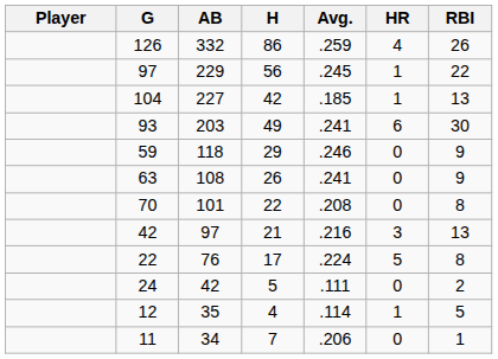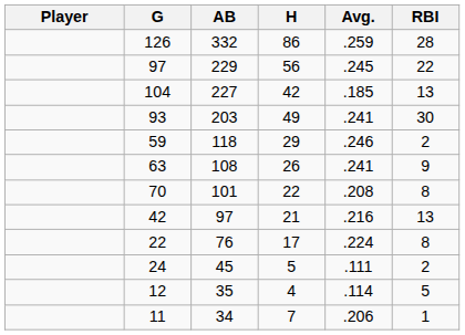 <table class="wikitable sortable">
 <tr>
 <th bgcolor="#DDDDFF" width="16%">Player</th>
 <th bgcolor="#DDDDFF" width="9%">G</th>
 <th bgcolor="#DDDDFF" width="9%">AB</th>
 <th bgcolor="#DDDDFF" width="9%">H</th>
 <th bgcolor="#DDDDFF" width="9%">Avg.</th>
-<th bgcolor="#DDDDFF" width="9%">HR</th>
 <th bgcolor="#DDDDFF" width="9%">RBI</th>
 </tr>
 <tr align="center">
 <td></td>
 <td>126</td>
 <td>332</td>
 <td>86</td>
 <td>.259</td>
-<td>4</td>
-<td>26</td>
+<td>28</td>
 </tr>
 <tr align="center">
 <td></td>
 <td>97</td>
 <td>229</td>
 <td>56</td>
 <td>.245</td>
-<td>1</td>
 <td>22</td>
 </tr>
 <tr align="center">
 <td></td>
 <td>104</td>
 <td>227</td>
 <td>42</td>
 <td>.185</td>
-<td>1</td>
 <td>13</td>
 </tr>
 <tr align="center">
 <td></td>
 <td>93</td>
 <td>203</td>
 <td>49</td>
 <td>.241</td>
-<td>6</td>
 <td>30</td>
 </tr>
 <tr align="center">
 <td></td>
 <td>59</td>
 <td>118</td>
 <td>29</td>
 <td>.246</td>
-<td>0</td>
-<td>9</td>
+<td>2</td>
 </tr>
 <tr align="center">
 <td></td>
 <td>63</td>
 <td>108</td>
 <td>26</td>
 <td>.241</td>
-<td>0</td>
 <td>9</td>
 </tr>
 <tr align="center">
 <td></td>
 <td>70</td>
 <td>101</td>
 <td>22</td>
 <td>.208</td>
-<td>0</td>
 <td>8</td>
 </tr>
 <tr align="center">
 <td></td>
 <td>42</td>
 <td>97</td>
 <td>21</td>
 <td>.216</td>
-<td>3</td>
 <td>13</td>
 </tr>
 <tr align="center">
 <td></td>
 <td>22</td>
 <td>76</td>
 <td>17</td>
 <td>.224</td>
-<td>5</td>
 <td>8</td>
 </tr>
 <tr align="center">
 <td></td>
 <td>24</td>
-<td>42</td>
+<td>45</td>
 <td>5</td>
 <td>.111</td>
-<td>0</td>
 <td>2</td>
 </tr>
 <tr align="center">
 <td></td>
 <td>12</td>
 <td>35</td>
 <td>4</td>
 <td>.114</td>
-<td>1</td>
 <td>5</td>
 </tr>
 <tr align="center">
 <td></td>
 <td>11</td>
 <td>34</td>
 <td>7</td>
 <td>.206</td>
-<td>0</td>
 <td>1</td>
 </tr>
 </table>
